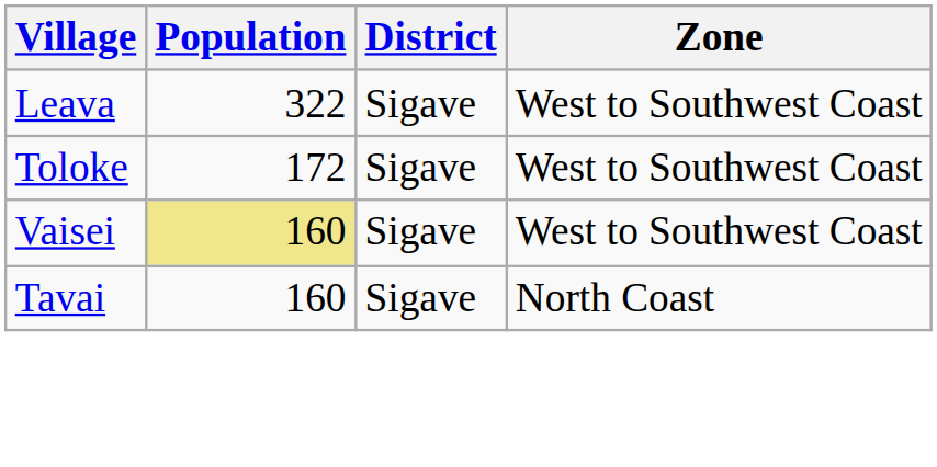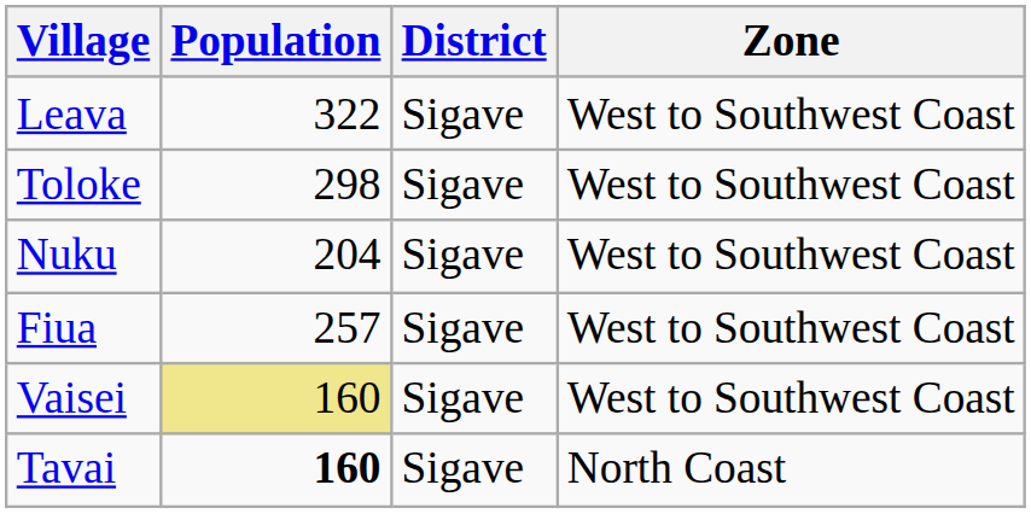 <table class="wikitable sortable" style="text-align:left">
 <tr>
 <th><a href='#'>Village</a></th>
 <th><a href='#'>Population</a></th>
 <th><a href='#'>District</a></th>
 <th>Zone</th>
 </tr>
 <tr>
 <td><a href='#'>Leava</a></td>
 <td align="right">322</td>
 <td>Sigave</td>
 <td>West to Southwest Coast</td>
 </tr>
 <tr>
 <td><a href='#'>Toloke</a></td>
-<td align="right">172</td>
+<td align="right">298</td>
+<td>Sigave</td>
+<td>West to Southwest Coast</td>
+</tr>
+<tr>
+<td><a href='#'>Nuku</a></td>
+<td align="right">204</td>
+<td>Sigave</td>
+<td>West to Southwest Coast</td>
+</tr>
+<tr>
+<td><a href='#'>Fiua</a></td>
+<td align="right">257</td>
 <td>Sigave</td>
 <td>West to Southwest Coast</td>
 </tr>
 <tr>
 <td><a href='#'>Vaisei</a></td>
 <td align="right" style="background: khaki;">160</td>
 <td>Sigave</td>
 <td>West to Southwest Coast</td>
 </tr>
 <tr>
 <td><a href='#'>Tavai</a></td>
-<td align="right">160</td>
+<td align="right"><strong>160</strong></td>
 <td>Sigave</td>
 <td>North Coast</td>
 </tr>
 </table>
